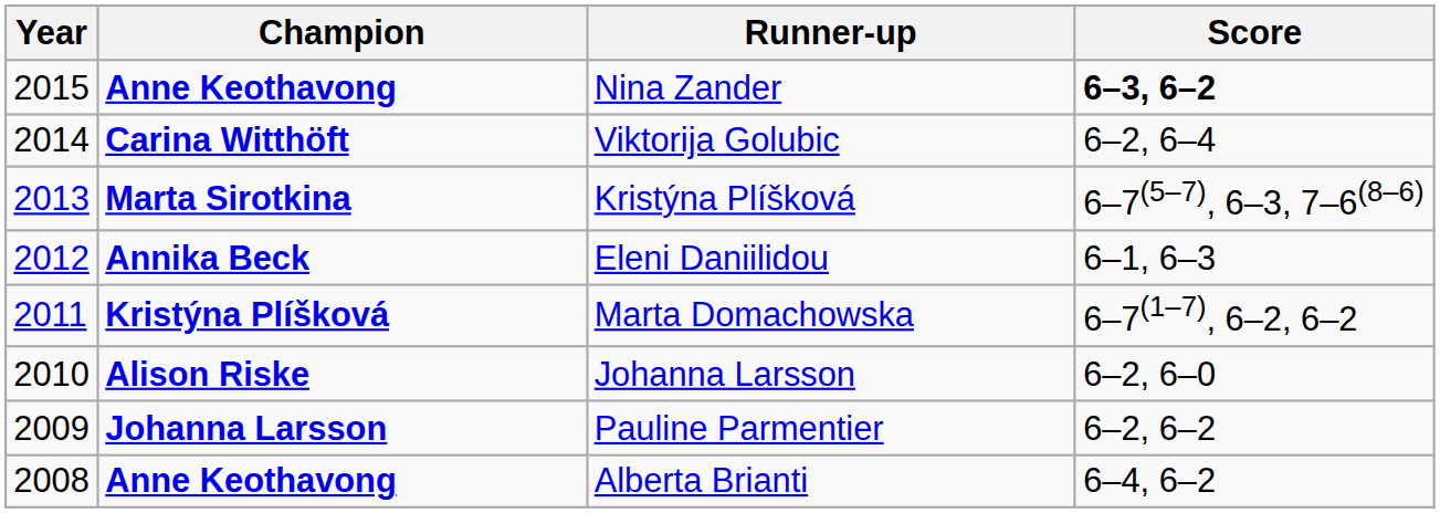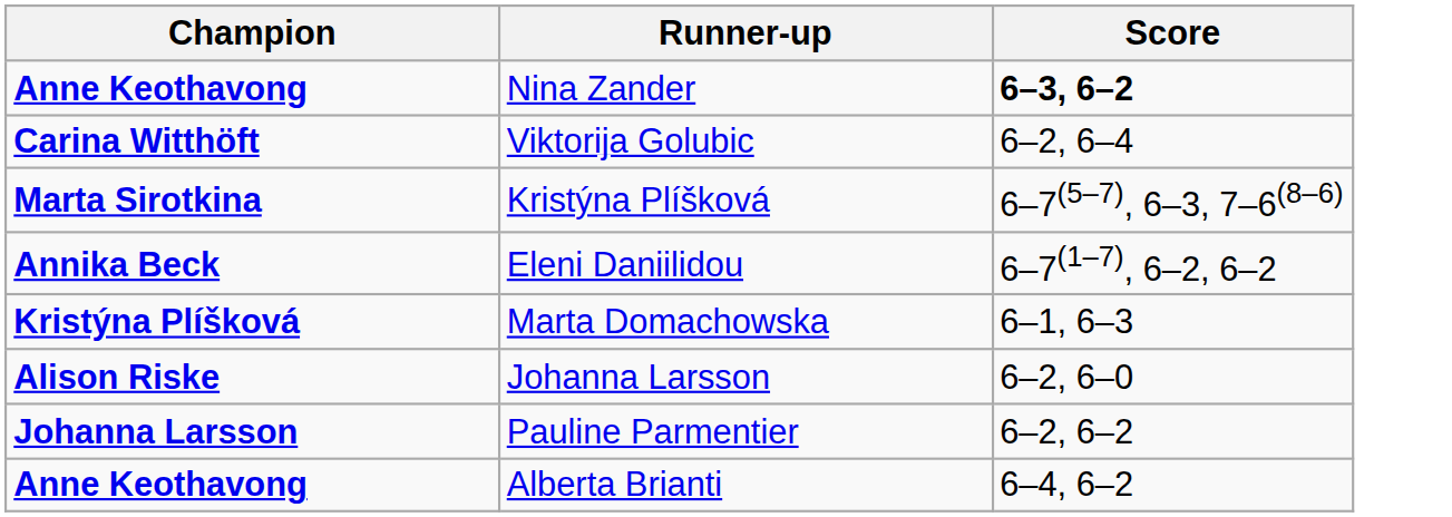 <table class="wikitable" style="font-size:90%">
 <tr>
-<th>Year</th>
 <th width="200">Champion</th>
 <th width="200">Runner-up</th>
 <th width="145">Score</th>
 </tr>
 <tr>
-<td>2015</td>
 <td> <strong><a href='#'>Anne Keothavong</a></strong></td>
 <td> <a href='#'>Nina Zander</a></td>
 <td><strong>6–3, 6–2</strong></td>
 </tr>
 <tr>
-<td>2014</td>
 <td> <strong><a href='#'>Carina Witthöft</a></strong></td>
 <td> <a href='#'>Viktorija Golubic</a></td>
 <td>6–2, 6–4</td>
 </tr>
 <tr>
-<td><a href='#'>2013</a></td>
 <td> <strong><a href='#'>Marta Sirotkina</a></strong></td>
 <td> <a href='#'>Kristýna Plíšková</a></td>
 <td>6–7<sup>(5–7)</sup>, 6–3, 7–6<sup>(8–6)</sup></td>
 </tr>
 <tr>
-<td><a href='#'>2012</a></td>
 <td> <strong><a href='#'>Annika Beck</a></strong></td>
 <td> <a href='#'>Eleni Daniilidou</a></td>
+<td>6–7<sup>(1–7)</sup>, 6–2, 6–2</td>
+</tr>
+<tr>
+<td> <strong><a href='#'>Kristýna Plíšková</a></strong></td>
+<td> <a href='#'>Marta Domachowska</a></td>
 <td>6–1, 6–3</td>
 </tr>
 <tr>
-<td><a href='#'>2011</a></td>
-<td> <strong><a href='#'>Kristýna Plíšková</a></strong></td>
-<td> <a href='#'>Marta Domachowska</a></td>
-<td>6–7<sup>(1–7)</sup>, 6–2, 6–2</td>
-</tr>
-<tr>
-<td>2010</td>
 <td> <strong><a href='#'>Alison Riske</a></strong></td>
 <td> <a href='#'>Johanna Larsson</a></td>
 <td>6–2, 6–0</td>
 </tr>
 <tr>
-<td>2009</td>
 <td> <strong><a href='#'>Johanna Larsson</a></strong></td>
 <td> <a href='#'>Pauline Parmentier</a></td>
 <td>6–2, 6–2</td>
 </tr>
 <tr>
-<td>2008</td>
 <td> <strong><a href='#'>Anne Keothavong</a></strong></td>
 <td> <a href='#'>Alberta Brianti</a></td>
 <td>6–4, 6–2</td>
 </tr>
 </table>
